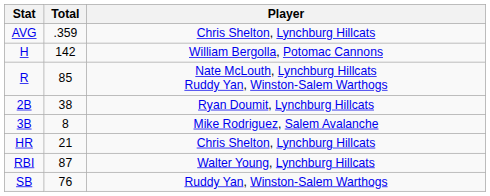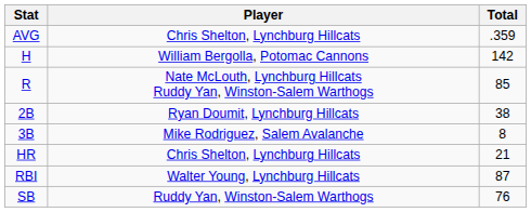 <table class="wikitable" width="40%" style="text-align:center;">
 <tr>
 <th width="5%">Stat</th>
+<th width="60%">Player</th>
 <th width="5%">Total</th>
-<th width="60%">Player</th>
 </tr>
 <tr>
 <td><a href='#'>AVG</a></td>
+<td><a href='#'>Chris Shelton</a>, <a href='#'>Lynchburg Hillcats</a></td>
 <td>.359</td>
-<td><a href='#'>Chris Shelton</a>, <a href='#'>Lynchburg Hillcats</a></td>
 </tr>
 <tr>
 <td><a href='#'>H</a></td>
+<td><a href='#'>William Bergolla</a>, <a href='#'>Potomac Cannons</a></td>
 <td>142</td>
-<td><a href='#'>William Bergolla</a>, <a href='#'>Potomac Cannons</a></td>
 </tr>
 <tr>
 <td><a href='#'>R</a></td>
+<td><a href='#'>Nate McLouth</a>, <a href='#'>Lynchburg Hillcats</a> <br> <a href='#'>Ruddy Yan</a>, <a href='#'>Winston-Salem Warthogs</a></td>
 <td>85</td>
-<td><a href='#'>Nate McLouth</a>, <a href='#'>Lynchburg Hillcats</a> <br> <a href='#'>Ruddy Yan</a>, <a href='#'>Winston-Salem Warthogs</a></td>
 </tr>
 <tr>
 <td><a href='#'>2B</a></td>
+<td><a href='#'>Ryan Doumit</a>, <a href='#'>Lynchburg Hillcats</a></td>
 <td>38</td>
-<td><a href='#'>Ryan Doumit</a>, <a href='#'>Lynchburg Hillcats</a></td>
 </tr>
 <tr>
 <td><a href='#'>3B</a></td>
+<td><a href='#'>Mike Rodriguez</a>, <a href='#'>Salem Avalanche</a></td>
 <td>8</td>
-<td><a href='#'>Mike Rodriguez</a>, <a href='#'>Salem Avalanche</a></td>
 </tr>
 <tr>
 <td><a href='#'>HR</a></td>
+<td><a href='#'>Chris Shelton</a>, <a href='#'>Lynchburg Hillcats</a></td>
 <td>21</td>
-<td><a href='#'>Chris Shelton</a>, <a href='#'>Lynchburg Hillcats</a></td>
 </tr>
 <tr>
 <td><a href='#'>RBI</a></td>
+<td><a href='#'>Walter Young</a>, <a href='#'>Lynchburg Hillcats</a></td>
 <td>87</td>
-<td><a href='#'>Walter Young</a>, <a href='#'>Lynchburg Hillcats</a></td>
 </tr>
 <tr>
 <td><a href='#'>SB</a></td>
+<td><a href='#'>Ruddy Yan</a>, <a href='#'>Winston-Salem Warthogs</a></td>
 <td>76</td>
-<td><a href='#'>Ruddy Yan</a>, <a href='#'>Winston-Salem Warthogs</a></td>
 </tr>
 </table>
